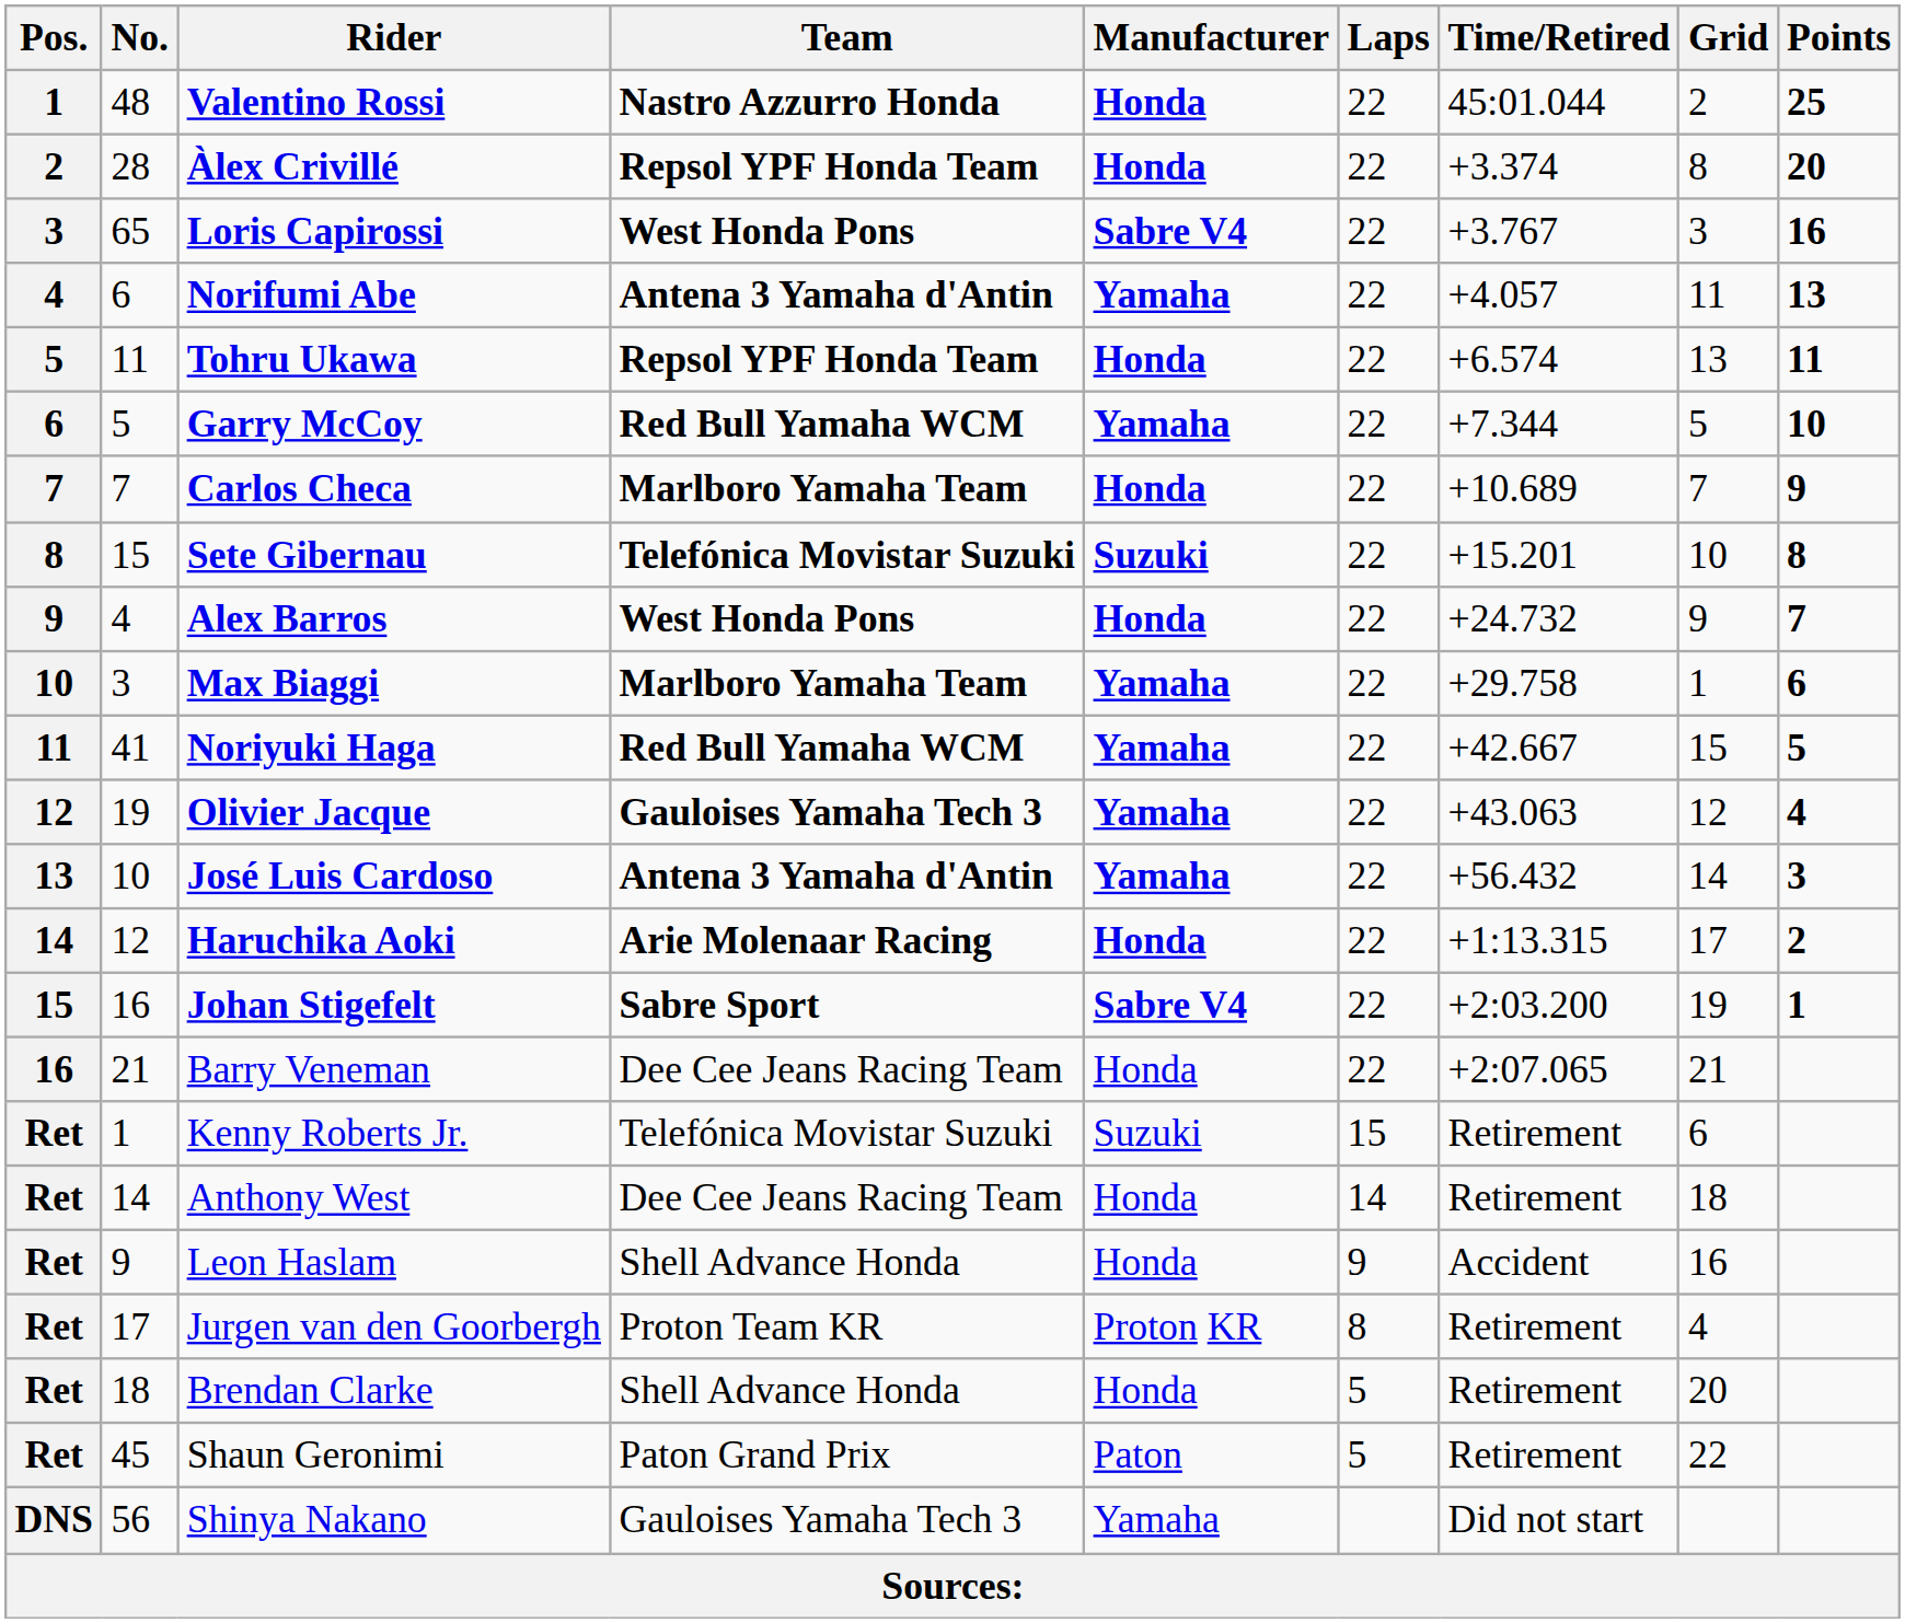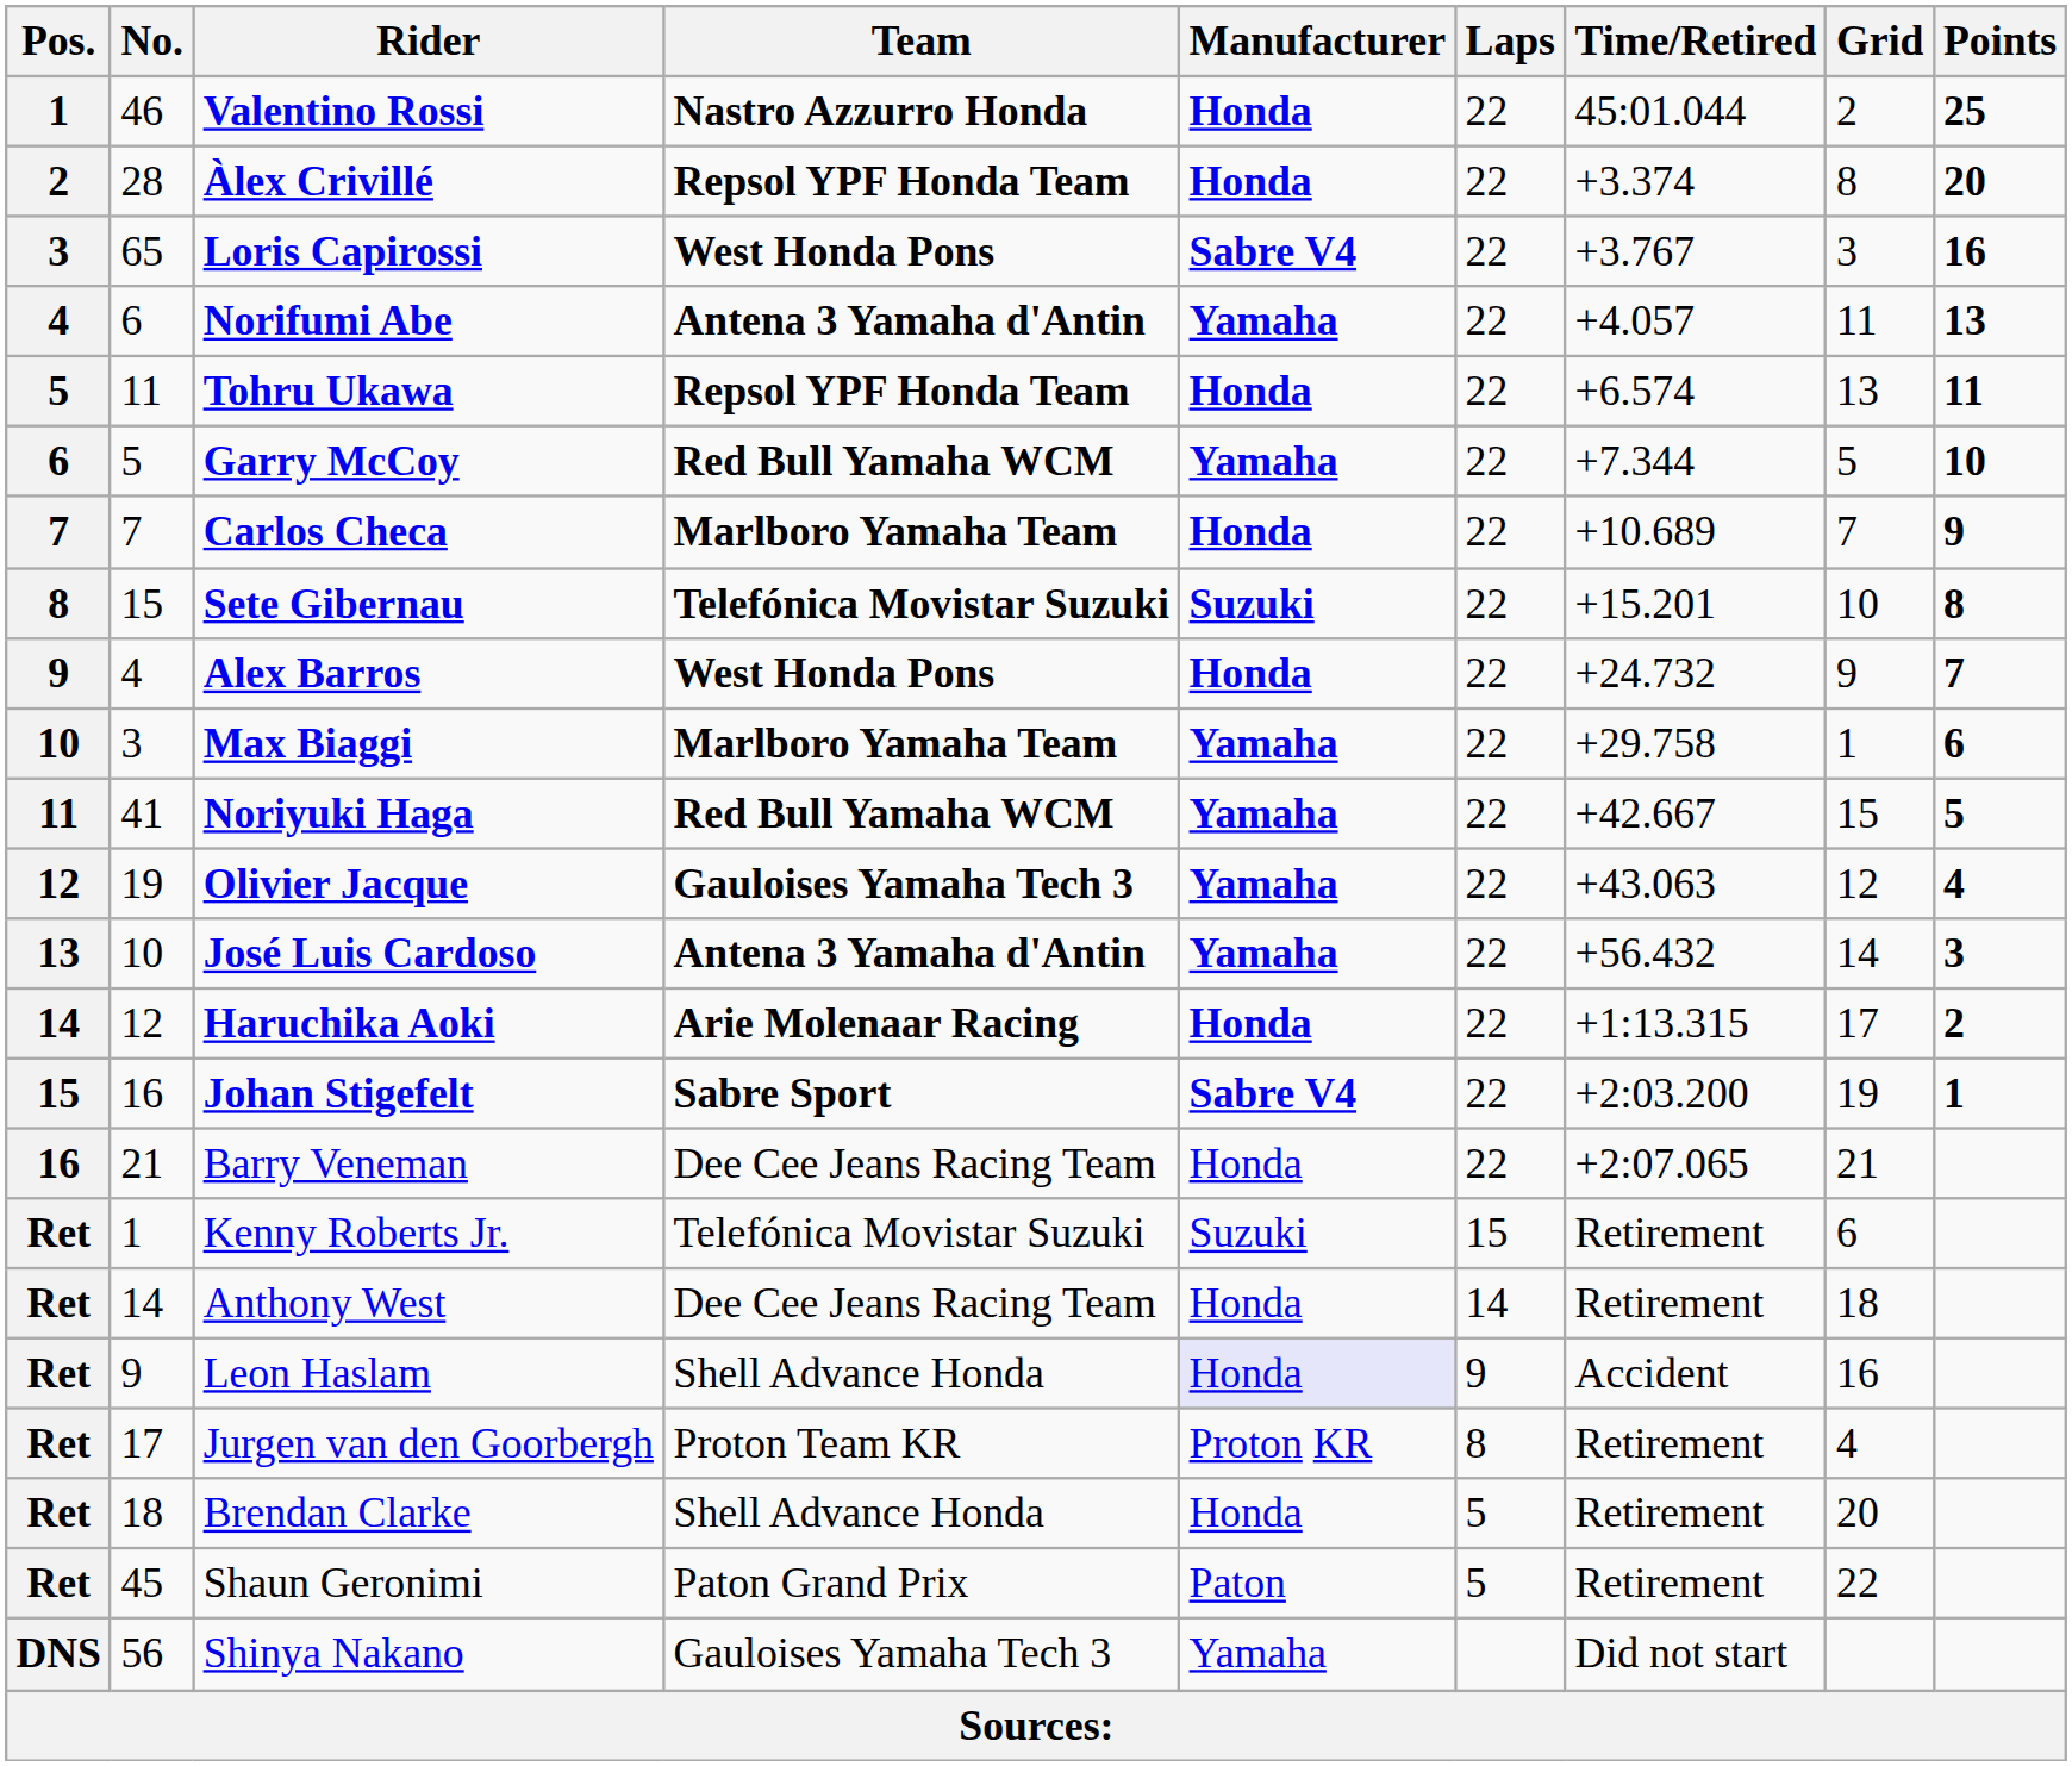 <table class="wikitable" style="font-size: 95%;">
 <tr>
 <th>Pos.</th>
 <th>No.</th>
 <th>Rider</th>
 <th>Team</th>
 <th>Manufacturer</th>
 <th>Laps</th>
 <th>Time/Retired</th>
 <th>Grid</th>
 <th>Points</th>
 </tr>
 <tr>
 <th>1</th>
-<td>48</td>
+<td>46</td>
 <td> <strong><a href='#'>Valentino Rossi</a></strong></td>
 <td><strong>Nastro Azzurro Honda</strong></td>
 <td><strong><a href='#'>Honda</a></strong></td>
 <td>22</td>
 <td>45:01.044</td>
 <td>2</td>
 <td><strong>25</strong></td>
 </tr>
 <tr>
 <th>2</th>
 <td>28</td>
 <td> <strong><a href='#'>Àlex Crivillé</a></strong></td>
 <td><strong>Repsol YPF Honda Team</strong></td>
 <td><strong><a href='#'>Honda</a></strong></td>
 <td>22</td>
 <td>+3.374</td>
 <td>8</td>
 <td><strong>20</strong></td>
 </tr>
 <tr>
 <th>3</th>
 <td>65</td>
 <td> <strong><a href='#'>Loris Capirossi</a></strong></td>
 <td><strong>West Honda Pons</strong></td>
 <td><strong><a href='#'>Sabre V4</a></strong></td>
 <td>22</td>
 <td>+3.767</td>
 <td>3</td>
 <td><strong>16</strong></td>
 </tr>
 <tr>
 <th>4</th>
 <td>6</td>
 <td> <strong><a href='#'>Norifumi Abe</a></strong></td>
 <td><strong>Antena 3 Yamaha d'Antin</strong></td>
 <td><strong><a href='#'>Yamaha</a></strong></td>
 <td>22</td>
 <td>+4.057</td>
 <td>11</td>
 <td><strong>13</strong></td>
 </tr>
 <tr>
 <th>5</th>
 <td>11</td>
 <td> <strong><a href='#'>Tohru Ukawa</a></strong></td>
 <td><strong>Repsol YPF Honda Team</strong></td>
 <td><strong><a href='#'>Honda</a></strong></td>
 <td>22</td>
 <td>+6.574</td>
 <td>13</td>
 <td><strong>11</strong></td>
 </tr>
 <tr>
 <th>6</th>
 <td>5</td>
 <td> <strong><a href='#'>Garry McCoy</a></strong></td>
 <td><strong>Red Bull Yamaha WCM</strong></td>
 <td><strong><a href='#'>Yamaha</a></strong></td>
 <td>22</td>
 <td>+7.344</td>
 <td>5</td>
 <td><strong>10</strong></td>
 </tr>
 <tr>
 <th>7</th>
 <td>7</td>
 <td> <strong><a href='#'>Carlos Checa</a></strong></td>
 <td><strong>Marlboro Yamaha Team</strong></td>
 <td><strong><a href='#'>Honda</a></strong></td>
 <td>22</td>
 <td>+10.689</td>
 <td>7</td>
 <td><strong>9</strong></td>
 </tr>
 <tr>
 <th>8</th>
 <td>15</td>
 <td> <strong><a href='#'>Sete Gibernau</a></strong></td>
 <td><strong>Telefónica Movistar Suzuki</strong></td>
 <td><strong><a href='#'>Suzuki</a></strong></td>
 <td>22</td>
 <td>+15.201</td>
 <td>10</td>
 <td><strong>8</strong></td>
 </tr>
 <tr>
 <th>9</th>
 <td>4</td>
 <td> <strong><a href='#'>Alex Barros</a></strong></td>
 <td><strong>West Honda Pons</strong></td>
 <td><strong><a href='#'>Honda</a></strong></td>
 <td>22</td>
 <td>+24.732</td>
 <td>9</td>
 <td><strong>7</strong></td>
 </tr>
 <tr>
 <th>10</th>
 <td>3</td>
 <td> <strong><a href='#'>Max Biaggi</a></strong></td>
 <td><strong>Marlboro Yamaha Team</strong></td>
 <td><strong><a href='#'>Yamaha</a></strong></td>
 <td>22</td>
 <td>+29.758</td>
 <td>1</td>
 <td><strong>6</strong></td>
 </tr>
 <tr>
 <th>11</th>
 <td>41</td>
 <td> <strong><a href='#'>Noriyuki Haga</a></strong></td>
 <td><strong>Red Bull Yamaha WCM</strong></td>
 <td><strong><a href='#'>Yamaha</a></strong></td>
 <td>22</td>
 <td>+42.667</td>
 <td>15</td>
 <td><strong>5</strong></td>
 </tr>
 <tr>
 <th>12</th>
 <td>19</td>
 <td> <strong><a href='#'>Olivier Jacque</a></strong></td>
 <td><strong>Gauloises Yamaha Tech 3</strong></td>
 <td><strong><a href='#'>Yamaha</a></strong></td>
 <td>22</td>
 <td>+43.063</td>
 <td>12</td>
 <td><strong>4</strong></td>
 </tr>
 <tr>
 <th>13</th>
 <td>10</td>
 <td> <strong><a href='#'>José Luis Cardoso</a></strong></td>
 <td><strong>Antena 3 Yamaha d'Antin</strong></td>
 <td><strong><a href='#'>Yamaha</a></strong></td>
 <td>22</td>
 <td>+56.432</td>
 <td>14</td>
 <td><strong>3</strong></td>
 </tr>
 <tr>
 <th>14</th>
 <td>12</td>
 <td> <strong><a href='#'>Haruchika Aoki</a></strong></td>
 <td><strong>Arie Molenaar Racing</strong></td>
 <td><strong><a href='#'>Honda</a></strong></td>
 <td>22</td>
 <td>+1:13.315</td>
 <td>17</td>
 <td><strong>2</strong></td>
 </tr>
 <tr>
 <th>15</th>
 <td>16</td>
 <td> <strong><a href='#'>Johan Stigefelt</a></strong></td>
 <td><strong>Sabre Sport</strong></td>
 <td><strong><a href='#'>Sabre V4</a></strong></td>
 <td>22</td>
 <td>+2:03.200</td>
 <td>19</td>
 <td><strong>1</strong></td>
 </tr>
 <tr>
 <th>16</th>
 <td>21</td>
 <td> <a href='#'>Barry Veneman</a></td>
 <td>Dee Cee Jeans Racing Team</td>
 <td><a href='#'>Honda</a></td>
 <td>22</td>
 <td>+2:07.065</td>
 <td>21</td>
 <td></td>
 </tr>
 <tr>
 <th>Ret</th>
 <td>1</td>
 <td> <a href='#'>Kenny Roberts Jr.</a></td>
 <td>Telefónica Movistar Suzuki</td>
 <td><a href='#'>Suzuki</a></td>
 <td>15</td>
 <td>Retirement</td>
 <td>6</td>
 <td></td>
 </tr>
 <tr>
 <th>Ret</th>
 <td>14</td>
 <td> <a href='#'>Anthony West</a></td>
 <td>Dee Cee Jeans Racing Team</td>
 <td><a href='#'>Honda</a></td>
 <td>14</td>
 <td>Retirement</td>
 <td>18</td>
 <td></td>
 </tr>
 <tr>
 <th>Ret</th>
 <td>9</td>
 <td> <a href='#'>Leon Haslam</a></td>
 <td>Shell Advance Honda</td>
-<td><a href='#'>Honda</a></td>
+<td style="background: lavender;"><a href='#'>Honda</a></td>
 <td>9</td>
 <td>Accident</td>
 <td>16</td>
 <td></td>
 </tr>
 <tr>
 <th>Ret</th>
 <td>17</td>
 <td> <a href='#'>Jurgen van den Goorbergh</a></td>
 <td>Proton Team KR</td>
 <td><a href='#'>Proton</a> <a href='#'>KR</a></td>
 <td>8</td>
 <td>Retirement</td>
 <td>4</td>
 <td></td>
 </tr>
 <tr>
 <th>Ret</th>
 <td>18</td>
 <td> <a href='#'>Brendan Clarke</a></td>
 <td>Shell Advance Honda</td>
 <td><a href='#'>Honda</a></td>
 <td>5</td>
 <td>Retirement</td>
 <td>20</td>
 <td></td>
 </tr>
 <tr>
 <th>Ret</th>
 <td>45</td>
 <td> Shaun Geronimi</td>
 <td>Paton Grand Prix</td>
 <td><a href='#'>Paton</a></td>
 <td>5</td>
 <td>Retirement</td>
 <td>22</td>
 <td></td>
 </tr>
 <tr>
 <th>DNS</th>
 <td>56</td>
 <td> <a href='#'>Shinya Nakano</a></td>
 <td>Gauloises Yamaha Tech 3</td>
 <td><a href='#'>Yamaha</a></td>
 <td></td>
 <td>Did not start</td>
 <td></td>
 <td></td>
 </tr>
 <tr>
 <th colspan=9>Sources:</th>
 </tr>
 </table>
